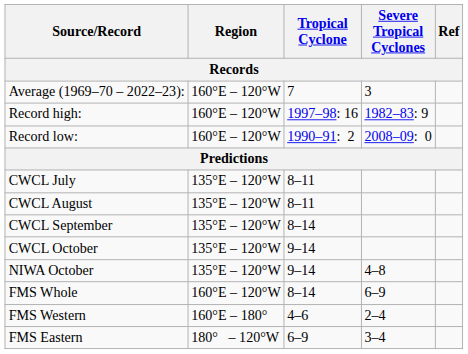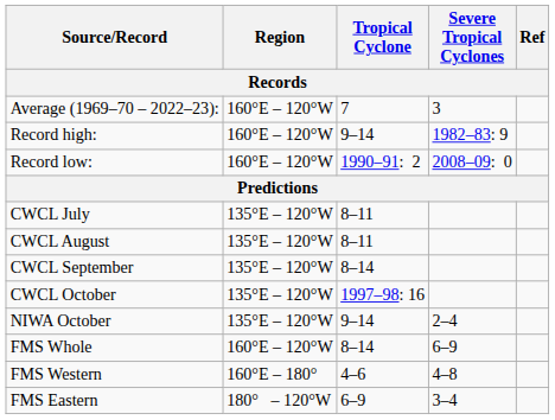 <table class="wikitable" style="float:right">
 <tr>
 <th>Source/Record</th>
 <th>Region</th>
 <th><a href='#'>Tropical<br>Cyclone</a></th>
 <th><a href='#'>Severe<br>Tropical<br>Cyclones</a></th>
 <th>Ref</th>
 </tr>
 <tr>
 <th colspan=5>Records</th>
 </tr>
 <tr>
 <td>Average (1969–70 – 2022–23):</td>
 <td>160°E – 120°W</td>
 <td>7</td>
 <td>3</td>
 <td></td>
 </tr>
 <tr>
 <td>Record high:</td>
 <td>160°E – 120°W</td>
-<td><a href='#'>1997–98</a>: 16</td>
+<td>9–14</td>
 <td><a href='#'>1982–83</a>: 9</td>
 <td></td>
 </tr>
 <tr>
 <td>Record low:</td>
 <td>160°E – 120°W</td>
 <td><a href='#'>1990–91</a>:  2</td>
 <td><a href='#'>2008–09</a>:  0</td>
 <td></td>
 </tr>
 <tr>
 <th colspan=5>Predictions</th>
 </tr>
 <tr>
 <td>CWCL July</td>
 <td>135°E – 120°W</td>
 <td>8–11</td>
 <td></td>
 <td></td>
 </tr>
 <tr>
 <td>CWCL August</td>
 <td>135°E – 120°W</td>
 <td>8–11</td>
 <td></td>
 <td></td>
 </tr>
 <tr>
 <td>CWCL September</td>
 <td>135°E – 120°W</td>
 <td>8–14</td>
 <td></td>
 <td></td>
 </tr>
 <tr>
 <td>CWCL October</td>
 <td>135°E – 120°W</td>
-<td>9–14</td>
+<td><a href='#'>1997–98</a>: 16</td>
 <td></td>
 <td></td>
 </tr>
 <tr>
 <td>NIWA October</td>
 <td>135°E – 120°W</td>
 <td>9–14</td>
-<td>4–8</td>
+<td>2–4</td>
 <td></td>
 </tr>
 <tr>
 <td>FMS Whole</td>
 <td>160°E – 120°W</td>
 <td>8–14</td>
 <td>6–9</td>
 <td></td>
 </tr>
 <tr>
 <td>FMS Western</td>
 <td>160°E – 180°</td>
 <td>4–6</td>
-<td>2–4</td>
+<td>4–8</td>
 <td></td>
 </tr>
 <tr>
 <td>FMS Eastern</td>
 <td>180°   – 120°W</td>
 <td>6–9</td>
 <td>3–4</td>
 <td></td>
 </tr>
 </table>
